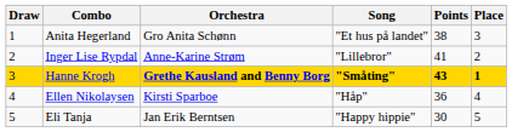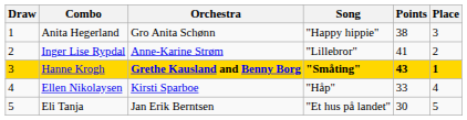 <table class="sortable wikitable" style="margin: 1em auto 1em auto">
 <tr>
 <th>Draw</th>
 <th>Combo</th>
 <th>Orchestra</th>
 <th>Song</th>
 <th>Points</th>
 <th>Place</th>
 </tr>
 <tr>
 <td>1</td>
 <td>Anita Hegerland</td>
 <td>Gro Anita Schønn</td>
-<td>"Et hus på landet"</td>
+<td>"Happy hippie"</td>
 <td>38</td>
 <td>3</td>
 </tr>
 <tr>
 <td>2</td>
 <td><a href='#'>Inger Lise Rypdal</a></td>
 <td><a href='#'>Anne-Karine Strøm</a></td>
 <td>"Lillebror"</td>
 <td>41</td>
 <td>2</td>
 </tr>
 <tr bgcolor="#FFD700">
 <td>3</td>
 <td><a href='#'>Hanne Krogh</a></td>
 <td><strong><a href='#'>Grethe Kausland</a> and <a href='#'>Benny Borg</a></strong></td>
 <td><strong>"Småting"</strong></td>
 <td><strong>43</strong></td>
 <td><strong>1</strong></td>
 </tr>
 <tr>
 <td>4</td>
 <td><a href='#'>Ellen Nikolaysen</a></td>
 <td><a href='#'>Kirsti Sparboe</a></td>
 <td>"Håp"</td>
-<td>36</td>
+<td>33</td>
 <td>4</td>
 </tr>
 <tr>
 <td>5</td>
 <td>Eli Tanja</td>
 <td>Jan Erik Berntsen</td>
-<td>"Happy hippie"</td>
+<td>"Et hus på landet"</td>
 <td>30</td>
 <td>5</td>
 </tr>
 </table>
